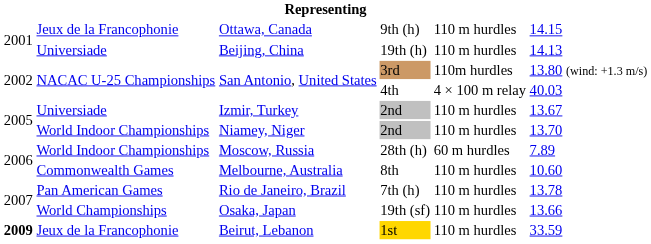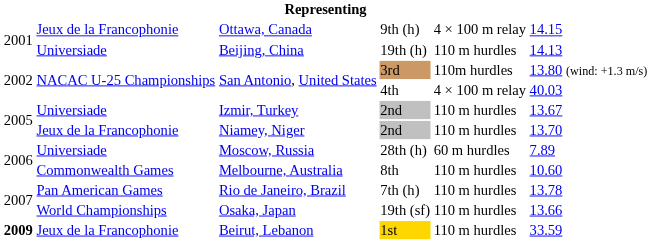 <table>
 <tr>
 <th colspan="6">Representing </th>
 </tr>
 <tr>
 <td rowspan=2>2001</td>
 <td><a href='#'>Jeux de la Francophonie</a></td>
 <td><a href='#'>Ottawa, Canada</a></td>
 <td>9th (h)</td>
-<td>110 m hurdles</td>
+<td>4 × 100 m relay</td>
 <td><a href='#'>14.15</a></td>
 </tr>
 <tr>
 <td><a href='#'>Universiade</a></td>
 <td><a href='#'>Beijing, China</a></td>
 <td>19th (h)</td>
 <td>110 m hurdles</td>
 <td><a href='#'>14.13</a></td>
 </tr>
 <tr>
 <td rowspan=2>2002</td>
 <td rowspan=2><a href='#'>NACAC U-25 Championships</a></td>
 <td rowspan=2><a href='#'>San Antonio</a>, <a href='#'>United States</a></td>
 <td bgcolor="cc9966">3rd</td>
 <td>110m hurdles</td>
 <td><a href='#'>13.80</a> <small>(wind: +1.3 m/s)</small></td>
 </tr>
 <tr>
 <td>4th</td>
 <td>4 × 100 m relay</td>
 <td><a href='#'>40.03</a></td>
 </tr>
 <tr>
 <td rowspan=2>2005</td>
 <td><a href='#'>Universiade</a></td>
 <td><a href='#'>Izmir, Turkey</a></td>
 <td bgcolor=silver>2nd</td>
 <td>110 m hurdles</td>
 <td><a href='#'>13.67</a></td>
 </tr>
 <tr>
-<td><a href='#'>World Indoor Championships</a></td>
+<td><a href='#'>Jeux de la Francophonie</a></td>
 <td><a href='#'>Niamey, Niger</a></td>
 <td bgcolor=silver>2nd</td>
 <td>110 m hurdles</td>
 <td><a href='#'>13.70</a></td>
 </tr>
 <tr>
 <td rowspan=2>2006</td>
-<td><a href='#'>World Indoor Championships</a></td>
+<td><a href='#'>Universiade</a></td>
 <td><a href='#'>Moscow, Russia</a></td>
 <td>28th (h)</td>
 <td>60 m hurdles</td>
 <td><a href='#'>7.89</a></td>
 </tr>
 <tr>
 <td><a href='#'>Commonwealth Games</a></td>
 <td><a href='#'>Melbourne, Australia</a></td>
 <td>8th</td>
 <td>110 m hurdles</td>
 <td><a href='#'>10.60</a></td>
 </tr>
 <tr>
 <td rowspan=2>2007</td>
 <td><a href='#'>Pan American Games</a></td>
 <td><a href='#'>Rio de Janeiro, Brazil</a></td>
 <td>7th (h)</td>
 <td>110 m hurdles</td>
 <td><a href='#'>13.78</a></td>
 </tr>
 <tr>
 <td><a href='#'>World Championships</a></td>
 <td><a href='#'>Osaka, Japan</a></td>
 <td>19th (sf)</td>
 <td>110 m hurdles</td>
 <td><a href='#'>13.66</a></td>
 </tr>
 <tr>
 <td><strong>2009</strong></td>
 <td><a href='#'>Jeux de la Francophonie</a></td>
 <td><a href='#'>Beirut, Lebanon</a></td>
 <td bgcolor=gold>1st</td>
 <td>110 m hurdles</td>
 <td><a href='#'>33.59</a></td>
 </tr>
 </table>
